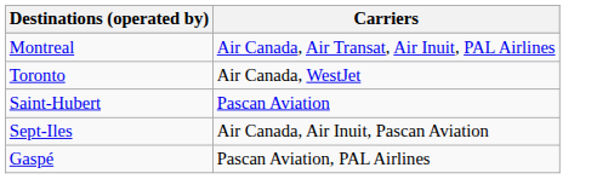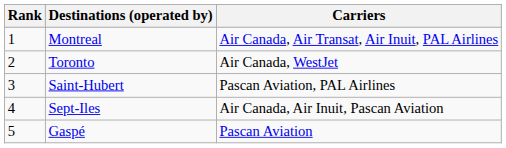 <table class="wikitable sortable"; align=center;">
 <tr style="background:darkgrey;">
+<th>Rank</th>
 <th>Destinations (operated by)</th>
 <th>Carriers</th>
 </tr>
 <tr>
+<td>1</td>
 <td><a href='#'>Montreal</a></td>
 <td><a href='#'>Air Canada</a>, <a href='#'>Air Transat</a>, <a href='#'>Air Inuit</a>, <a href='#'>PAL Airlines</a></td>
 </tr>
 <tr>
+<td>2</td>
 <td><a href='#'>Toronto</a></td>
 <td>Air Canada, <a href='#'>WestJet</a></td>
 </tr>
 <tr>
+<td>3</td>
 <td><a href='#'>Saint-Hubert</a></td>
-<td><a href='#'>Pascan Aviation</a></td>
+<td>Pascan Aviation, PAL Airlines</td>
 </tr>
 <tr>
+<td>4</td>
 <td><a href='#'>Sept-Iles</a></td>
 <td>Air Canada, Air Inuit, Pascan Aviation</td>
 </tr>
 <tr>
+<td>5</td>
 <td><a href='#'>Gaspé</a></td>
-<td>Pascan Aviation, PAL Airlines</td>
+<td><a href='#'>Pascan Aviation</a></td>
 </tr>
 </table>
